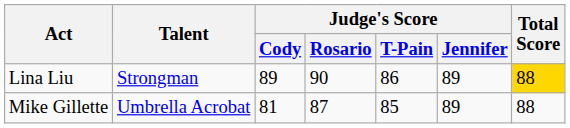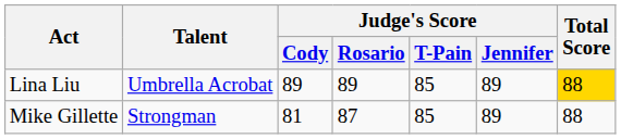 <table class="wikitable">
 <tr>
 <th rowspan="2">Act</th>
 <th rowspan="2">Talent</th>
 <th colspan="4">Judge's Score</th>
 <th rowspan="2">Total<br>Score</th>
 </tr>
 <tr>
 <th><a href='#'>Cody</a></th>
 <th><a href='#'>Rosario</a></th>
 <th><a href='#'>T-Pain</a></th>
 <th><a href='#'>Jennifer</a></th>
 </tr>
 <tr>
 <td>Lina Liu</td>
-<td><a href='#'>Strongman</a></td>
+<td><a href='#'>Umbrella Acrobat</a></td>
 <td>89</td>
-<td>90</td>
-<td>86</td>
+<td>89</td>
+<td>85</td>
 <td>89</td>
 <td style="background:gold;">88</td>
 </tr>
 <tr>
 <td>Mike Gillette</td>
-<td><a href='#'>Umbrella Acrobat</a></td>
+<td><a href='#'>Strongman</a></td>
 <td>81</td>
 <td>87</td>
 <td>85</td>
 <td>89</td>
 <td>88</td>
 </tr>
 </table>
